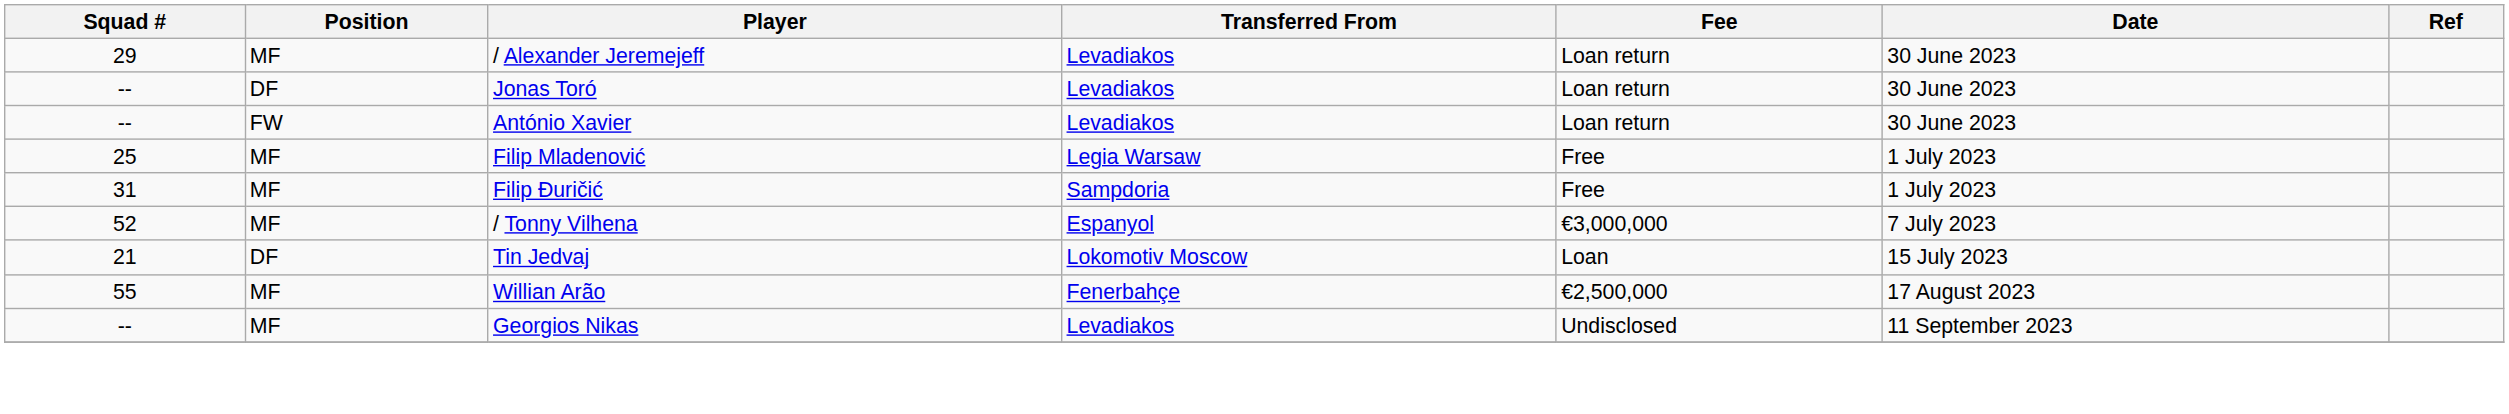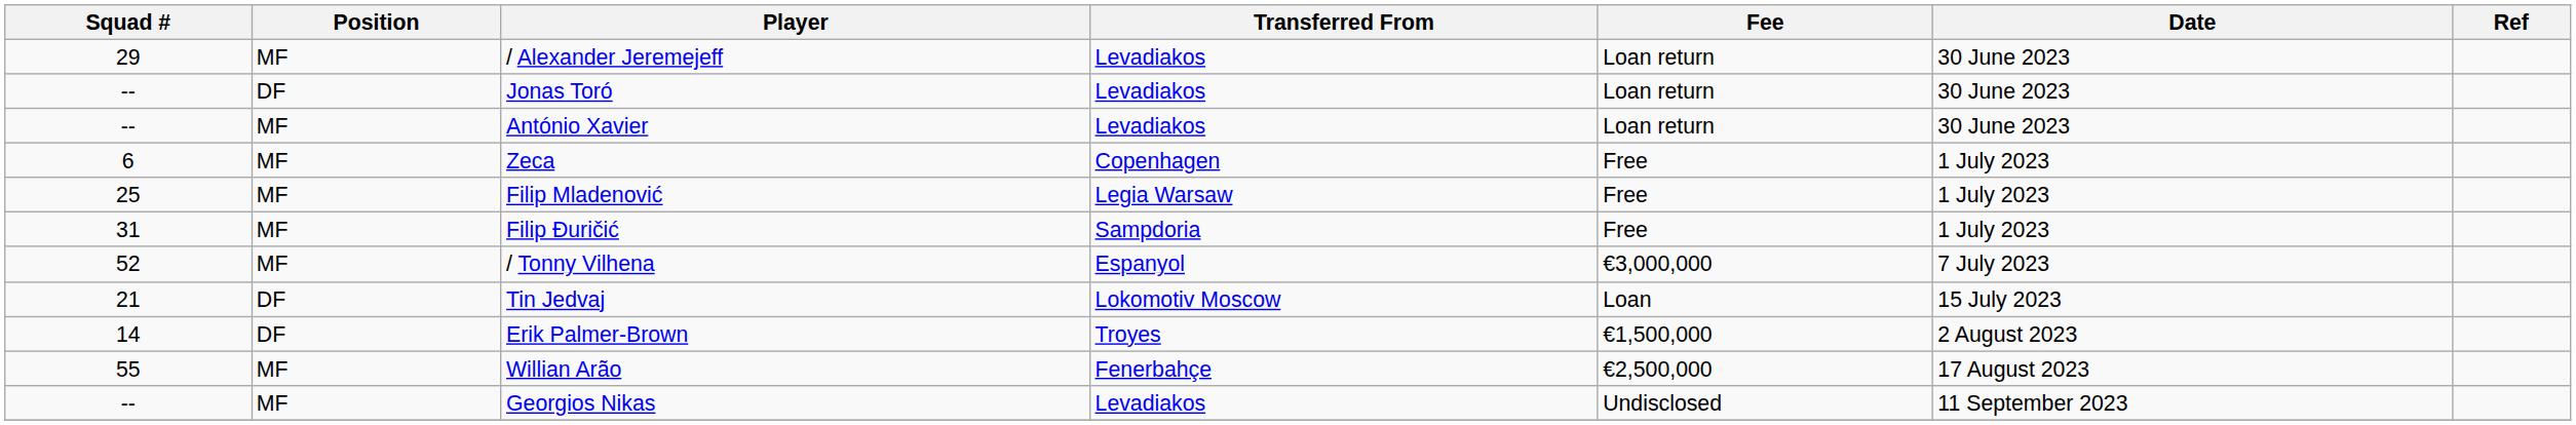 <table class="wikitable sortable" style="width:90%; text-align:center; font-size:95%; text-align:left;">
 <tr>
 <th><strong>Squad #</strong></th>
 <th><strong>Position</strong></th>
 <th><strong>Player</strong></th>
 <th><strong>Transferred From</strong></th>
 <th><strong>Fee</strong></th>
 <th><strong>Date</strong></th>
 <th><strong>Ref</strong></th>
 </tr>
 <tr>
 <td align="center">29</td>
 <td>MF</td>
 <td> /  <a href='#'>Alexander Jeremejeff</a></td>
 <td> <a href='#'>Levadiakos</a></td>
 <td>Loan return</td>
 <td>30 June 2023</td>
 <td></td>
 </tr>
 <tr>
 <td align="center">--</td>
 <td>DF</td>
 <td> <a href='#'>Jonas Toró</a></td>
 <td> <a href='#'>Levadiakos</a></td>
 <td>Loan return</td>
 <td>30 June 2023</td>
 <td></td>
 </tr>
 <tr>
 <td align="center">--</td>
-<td>FW</td>
+<td>MF</td>
 <td> <a href='#'>António Xavier</a></td>
 <td> <a href='#'>Levadiakos</a></td>
 <td>Loan return</td>
 <td>30 June 2023</td>
+<td></td>
+</tr>
+<tr>
+<td align="center">6</td>
+<td>MF</td>
+<td>  <a href='#'>Zeca</a></td>
+<td> <a href='#'>Copenhagen</a></td>
+<td>Free</td>
+<td>1 July 2023</td>
 <td></td>
 </tr>
 <tr>
 <td align="center">25</td>
 <td>MF</td>
 <td> <a href='#'>Filip Mladenović</a></td>
 <td> <a href='#'>Legia Warsaw</a></td>
 <td>Free</td>
 <td>1 July 2023</td>
 <td></td>
 </tr>
 <tr>
 <td align="center">31</td>
 <td>MF</td>
 <td> <a href='#'>Filip Đuričić</a></td>
 <td> <a href='#'>Sampdoria</a></td>
 <td>Free</td>
 <td>1 July 2023</td>
 <td></td>
 </tr>
 <tr>
 <td align="center">52</td>
 <td>MF</td>
 <td> /  <a href='#'>Tonny Vilhena</a></td>
 <td> <a href='#'>Espanyol</a></td>
 <td>€3,000,000</td>
 <td>7 July 2023</td>
 <td></td>
 </tr>
 <tr>
 <td align="center">21</td>
 <td>DF</td>
 <td> <a href='#'>Tin Jedvaj</a></td>
 <td> <a href='#'>Lokomotiv Moscow</a></td>
 <td>Loan</td>
 <td>15 July 2023</td>
 <td></td>
 </tr>
 <tr>
+<td align="center">14</td>
+<td>DF</td>
+<td> <a href='#'>Erik Palmer-Brown</a></td>
+<td> <a href='#'>Troyes</a></td>
+<td>€1,500,000</td>
+<td>2 August 2023</td>
+<td></td>
+</tr>
+<tr>
 <td align="center">55</td>
 <td>MF</td>
 <td> <a href='#'>Willian Arão</a></td>
 <td> <a href='#'>Fenerbahçe</a></td>
 <td>€2,500,000</td>
 <td>17 August 2023</td>
 <td></td>
 </tr>
 <tr>
 <td align="center">--</td>
 <td>MF</td>
 <td> <a href='#'>Georgios Nikas</a></td>
 <td> <a href='#'>Levadiakos</a></td>
 <td>Undisclosed</td>
 <td>11 September 2023</td>
 <td></td>
 </tr>
 <tr>
 </tr>
 </table>
